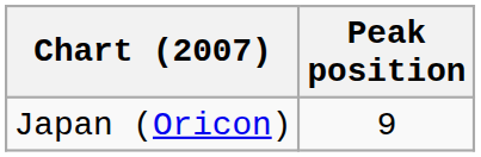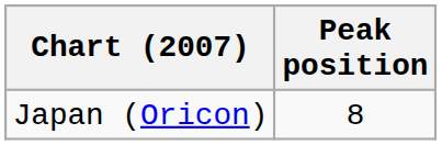 <table class="wikitable sortable plainrowheaders">
 <tr>
 <th scope="col">Chart (2007)</th>
 <th scope="col">Peak<br>position</th>
 </tr>
 <tr>
 <td>Japan (<a href='#'>Oricon</a>)</td>
-<td style="text-align:center;">9</td>
+<td style="text-align:center;">8</td>
 </tr>
 </table>
